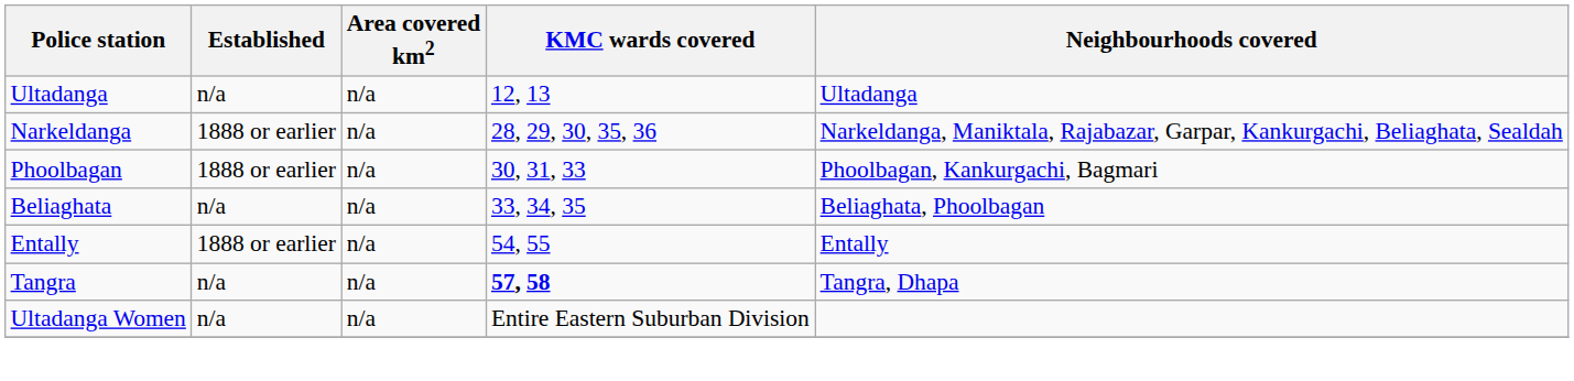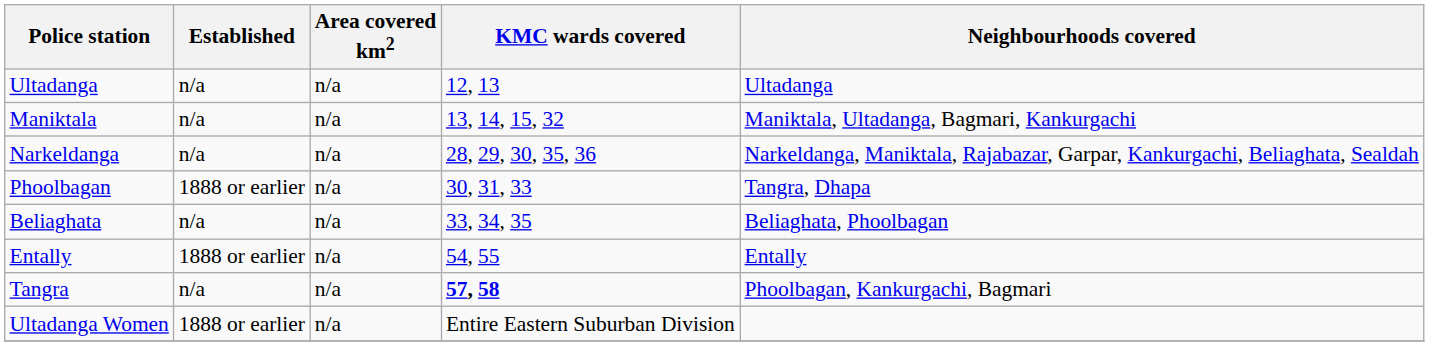 <table class="wikitable sortable">
 <tr>
 <th>Police station</th>
 <th>Established</th>
 <th>Area covered<br>km<sup>2</sup></th>
 <th><a href='#'>KMC</a> wards covered</th>
 <th>Neighbourhoods covered</th>
 </tr>
 <tr>
 <td><a href='#'>Ultadanga</a></td>
 <td>n/a</td>
 <td>n/a</td>
 <td><a href='#'>12</a>, <a href='#'>13</a></td>
 <td><a href='#'>Ultadanga</a></td>
 </tr>
 <tr>
+<td><a href='#'>Maniktala</a></td>
+<td>n/a</td>
+<td>n/a</td>
+<td><a href='#'>13</a>, <a href='#'>14</a>, <a href='#'>15</a>, <a href='#'>32</a></td>
+<td><a href='#'>Maniktala</a>, <a href='#'>Ultadanga</a>, Bagmari, <a href='#'>Kankurgachi</a></td>
+</tr>
+<tr>
 <td><a href='#'>Narkeldanga</a></td>
-<td>1888 or earlier</td>
+<td>n/a</td>
 <td>n/a</td>
 <td><a href='#'>28</a>, <a href='#'>29</a>, <a href='#'>30</a>, <a href='#'>35</a>, <a href='#'>36</a></td>
 <td><a href='#'>Narkeldanga</a>, <a href='#'>Maniktala</a>, <a href='#'>Rajabazar</a>, Garpar, <a href='#'>Kankurgachi</a>, <a href='#'>Beliaghata</a>, <a href='#'>Sealdah</a></td>
 </tr>
 <tr>
 <td><a href='#'>Phoolbagan</a></td>
 <td>1888 or earlier</td>
 <td>n/a</td>
 <td><a href='#'>30</a>, <a href='#'>31</a>, <a href='#'>33</a></td>
-<td><a href='#'>Phoolbagan</a>, <a href='#'>Kankurgachi</a>, Bagmari</td>
+<td><a href='#'>Tangra</a>, <a href='#'>Dhapa</a></td>
 </tr>
 <tr>
 <td><a href='#'>Beliaghata</a></td>
 <td>n/a</td>
 <td>n/a</td>
 <td><a href='#'>33</a>, <a href='#'>34</a>, <a href='#'>35</a></td>
 <td><a href='#'>Beliaghata</a>, <a href='#'>Phoolbagan</a></td>
 </tr>
 <tr>
 <td><a href='#'>Entally</a></td>
 <td>1888 or earlier</td>
 <td>n/a</td>
 <td><a href='#'>54</a>, <a href='#'>55</a></td>
 <td><a href='#'>Entally</a></td>
 </tr>
 <tr>
 <td><a href='#'>Tangra</a></td>
 <td>n/a</td>
 <td>n/a</td>
 <td><strong><a href='#'>57</a>, <a href='#'>58</a></strong></td>
-<td><a href='#'>Tangra</a>, <a href='#'>Dhapa</a></td>
+<td><a href='#'>Phoolbagan</a>, <a href='#'>Kankurgachi</a>, Bagmari</td>
 </tr>
 <tr>
 <td><a href='#'>Ultadanga Women</a></td>
-<td>n/a</td>
+<td>1888 or earlier</td>
 <td>n/a</td>
 <td>Entire Eastern Suburban Division</td>
 <td></td>
 </tr>
 <tr>
 </tr>
 </table>
